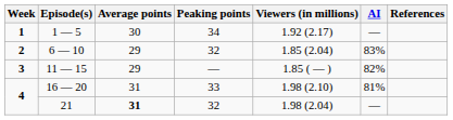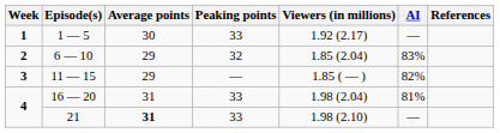 <table class="wikitable" style="text-align:center;">
 <tr>
 <th>Week</th>
 <th>Episode(s)</th>
 <th>Average points</th>
 <th>Peaking points</th>
 <th>Viewers (in millions)</th>
 <th><a href='#'>AI</a></th>
 <th>References</th>
 </tr>
 <tr>
 <td><strong>1</strong></td>
 <td>1 — 5</td>
 <td>30</td>
-<td>34</td>
+<td>33</td>
 <td>1.92 (2.17)</td>
 <td>—</td>
 <td></td>
 </tr>
 <tr>
 <td><strong>2</strong></td>
 <td>6 — 10</td>
 <td>29</td>
 <td>32</td>
 <td>1.85 (2.04)</td>
 <td>83%</td>
 <td></td>
 </tr>
 <tr>
 <td><strong>3</strong></td>
 <td>11 — 15</td>
 <td>29</td>
 <td>—</td>
 <td>1.85 ( — )</td>
 <td>82%</td>
 <td></td>
 </tr>
 <tr>
 <td rowspan="2"><strong>4</strong></td>
 <td>16 — 20</td>
 <td>31</td>
 <td>33</td>
-<td>1.98 (2.10)</td>
+<td>1.98 (2.04)</td>
 <td>81%</td>
 <td></td>
 </tr>
 <tr>
 <td>21</td>
 <td><strong>31</strong></td>
-<td>32</td>
-<td>1.98 (2.04)</td>
+<td>33</td>
+<td>1.98 (2.10)</td>
 <td>—</td>
 <td></td>
 </tr>
 </table>
